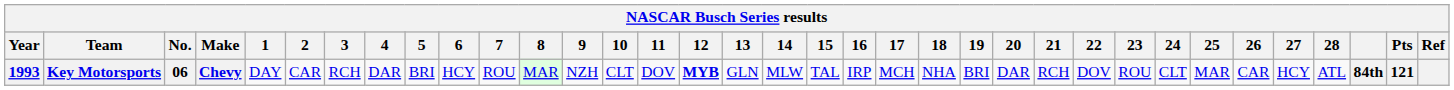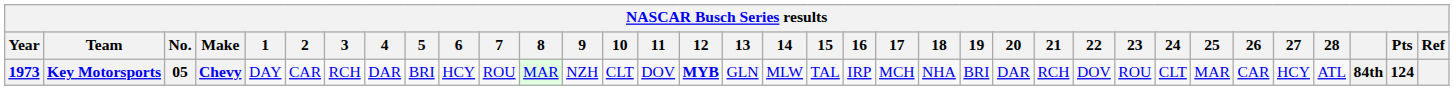 <table class="wikitable" style="text-align:center; font-size:75%">
 <tr>
 <th colspan=42><a href='#'>NASCAR Busch Series</a> results</th>
 </tr>
 <tr>
 <th>Year</th>
 <th>Team</th>
 <th>No.</th>
 <th>Make</th>
 <th>1</th>
 <th>2</th>
 <th>3</th>
 <th>4</th>
 <th>5</th>
 <th>6</th>
 <th>7</th>
 <th>8</th>
 <th>9</th>
 <th>10</th>
 <th>11</th>
 <th>12</th>
 <th>13</th>
 <th>14</th>
 <th>15</th>
 <th>16</th>
 <th>17</th>
 <th>18</th>
 <th>19</th>
 <th>20</th>
 <th>21</th>
 <th>22</th>
 <th>23</th>
 <th>24</th>
 <th>25</th>
 <th>26</th>
 <th>27</th>
 <th>28</th>
 <th></th>
 <th>Pts</th>
 <th>Ref</th>
 </tr>
 <tr>
-<th><a href='#'>1993</a></th>
+<th><a href='#'>1973</a></th>
 <th><a href='#'>Key Motorsports</a></th>
-<th>06</th>
+<th>05</th>
 <th><a href='#'>Chevy</a></th>
 <td><a href='#'>DAY</a></td>
 <td><a href='#'>CAR</a></td>
 <td><a href='#'>RCH</a></td>
 <td><a href='#'>DAR</a></td>
 <td><a href='#'>BRI</a></td>
 <td><a href='#'>HCY</a></td>
 <td><a href='#'>ROU</a></td>
 <td style="background:#DFFFDF;"><a href='#'>MAR</a><br></td>
 <td><a href='#'>NZH</a></td>
 <td><a href='#'>CLT</a></td>
 <td><a href='#'>DOV</a></td>
 <td><strong><a href='#'>MYB</a></strong></td>
 <td><a href='#'>GLN</a></td>
 <td><a href='#'>MLW</a></td>
 <td><a href='#'>TAL</a></td>
 <td><a href='#'>IRP</a></td>
 <td><a href='#'>MCH</a></td>
 <td><a href='#'>NHA</a></td>
 <td><a href='#'>BRI</a></td>
 <td><a href='#'>DAR</a></td>
 <td><a href='#'>RCH</a></td>
 <td><a href='#'>DOV</a></td>
 <td><a href='#'>ROU</a></td>
 <td><a href='#'>CLT</a></td>
 <td><a href='#'>MAR</a></td>
 <td><a href='#'>CAR</a></td>
 <td><a href='#'>HCY</a></td>
 <td><a href='#'>ATL</a></td>
 <th>84th</th>
-<th>121</th>
+<th>124</th>
 <th></th>
 </tr>
 </table>
